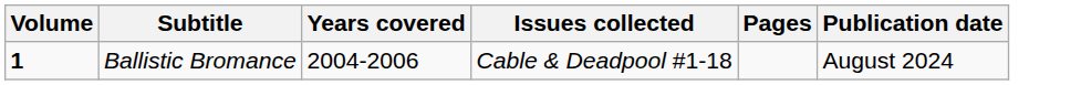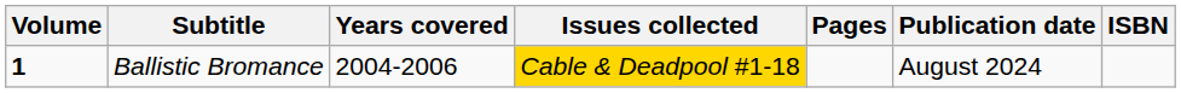 <table class="wikitable sortable">
 <tr>
 <th>Volume</th>
 <th>Subtitle</th>
 <th>Years covered</th>
 <th>Issues collected</th>
 <th>Pages</th>
 <th>Publication date</th>
+<th>ISBN</th>
 </tr>
 <tr>
 <td><strong>1</strong></td>
 <td><em>Ballistic Bromance</em></td>
 <td>2004-2006</td>
-<td><em>Cable & Deadpool</em> #1-18</td>
+<td style="background: gold;"><em>Cable & Deadpool</em> #1-18</td>
 <td></td>
 <td>August 2024</td>
+<td></td>
 </tr>
 </table>
